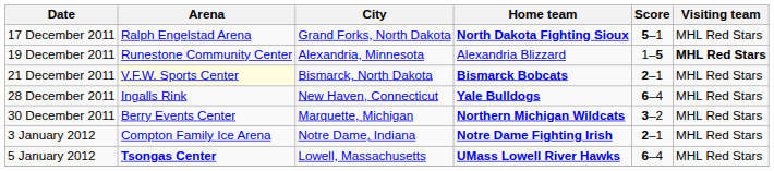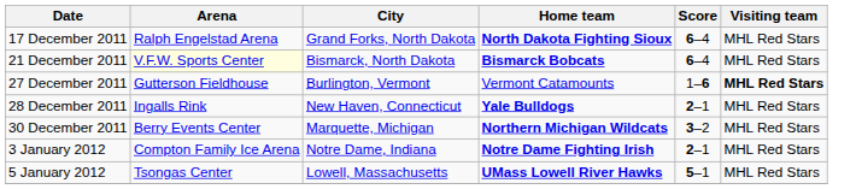 <table class="wikitable">
 <tr>
 <th>Date</th>
 <th>Arena</th>
 <th>City</th>
 <th>Home team</th>
 <th>Score</th>
 <th>Visiting team</th>
 </tr>
 <tr>
 <td>17 December 2011</td>
 <td><a href='#'>Ralph Engelstad Arena</a></td>
 <td> <a href='#'>Grand Forks, North Dakota</a></td>
 <td><strong><a href='#'>North Dakota Fighting Sioux</a></strong></td>
-<td align="center"><strong>5</strong>–1</td>
+<td align="center"><strong>6</strong>–4</td>
 <td>MHL Red Stars</td>
-</tr>
-<tr>
-<td>19 December 2011</td>
-<td><a href='#'>Runestone Community Center</a></td>
-<td> <a href='#'>Alexandria, Minnesota</a></td>
-<td><a href='#'>Alexandria Blizzard</a></td>
-<td align="center">1–<strong>5</strong></td>
-<td><strong>MHL Red Stars</strong></td>
 </tr>
 <tr>
 <td>21 December 2011</td>
 <td style="background: lightyellow;"><a href='#'>V.F.W. Sports Center</a></td>
 <td> <a href='#'>Bismarck, North Dakota</a></td>
 <td><strong><a href='#'>Bismarck Bobcats</a></strong></td>
-<td align="center"><strong>2</strong>–1</td>
+<td align="center"><strong>6</strong>–4</td>
 <td>MHL Red Stars</td>
+</tr>
+<tr>
+<td>27 December 2011</td>
+<td><a href='#'>Gutterson Fieldhouse</a></td>
+<td> <a href='#'>Burlington, Vermont</a></td>
+<td><a href='#'>Vermont Catamounts</a></td>
+<td align="center">1–<strong>6</strong></td>
+<td><strong>MHL Red Stars</strong></td>
 </tr>
 <tr>
 <td>28 December 2011</td>
 <td><a href='#'>Ingalls Rink</a></td>
 <td> <a href='#'>New Haven, Connecticut</a></td>
 <td><strong><a href='#'>Yale Bulldogs</a></strong></td>
-<td align="center"><strong>6</strong>–4</td>
+<td align="center"><strong>2</strong>–1</td>
 <td>MHL Red Stars</td>
 </tr>
 <tr>
 <td>30 December 2011</td>
 <td><a href='#'>Berry Events Center</a></td>
 <td> <a href='#'>Marquette, Michigan</a></td>
 <td><strong><a href='#'>Northern Michigan Wildcats</a></strong></td>
 <td align="center"><strong>3</strong>–2</td>
 <td>MHL Red Stars</td>
 </tr>
 <tr>
 <td>3 January 2012</td>
 <td><a href='#'>Compton Family Ice Arena</a></td>
 <td> <a href='#'>Notre Dame, Indiana</a></td>
 <td><strong><a href='#'>Notre Dame Fighting Irish</a></strong></td>
 <td align="center"><strong>2</strong>–1</td>
 <td>MHL Red Stars</td>
 </tr>
 <tr>
 <td>5 January 2012</td>
-<td><strong><a href='#'>Tsongas Center</a></strong></td>
+<td><a href='#'>Tsongas Center</a></td>
 <td> <a href='#'>Lowell, Massachusetts</a></td>
 <td><strong><a href='#'>UMass Lowell River Hawks</a></strong></td>
-<td align="center"><strong>6</strong>–4</td>
+<td align="center"><strong>5</strong>–1</td>
 <td>MHL Red Stars</td>
 </tr>
 <tr>
 </tr>
 </table>
